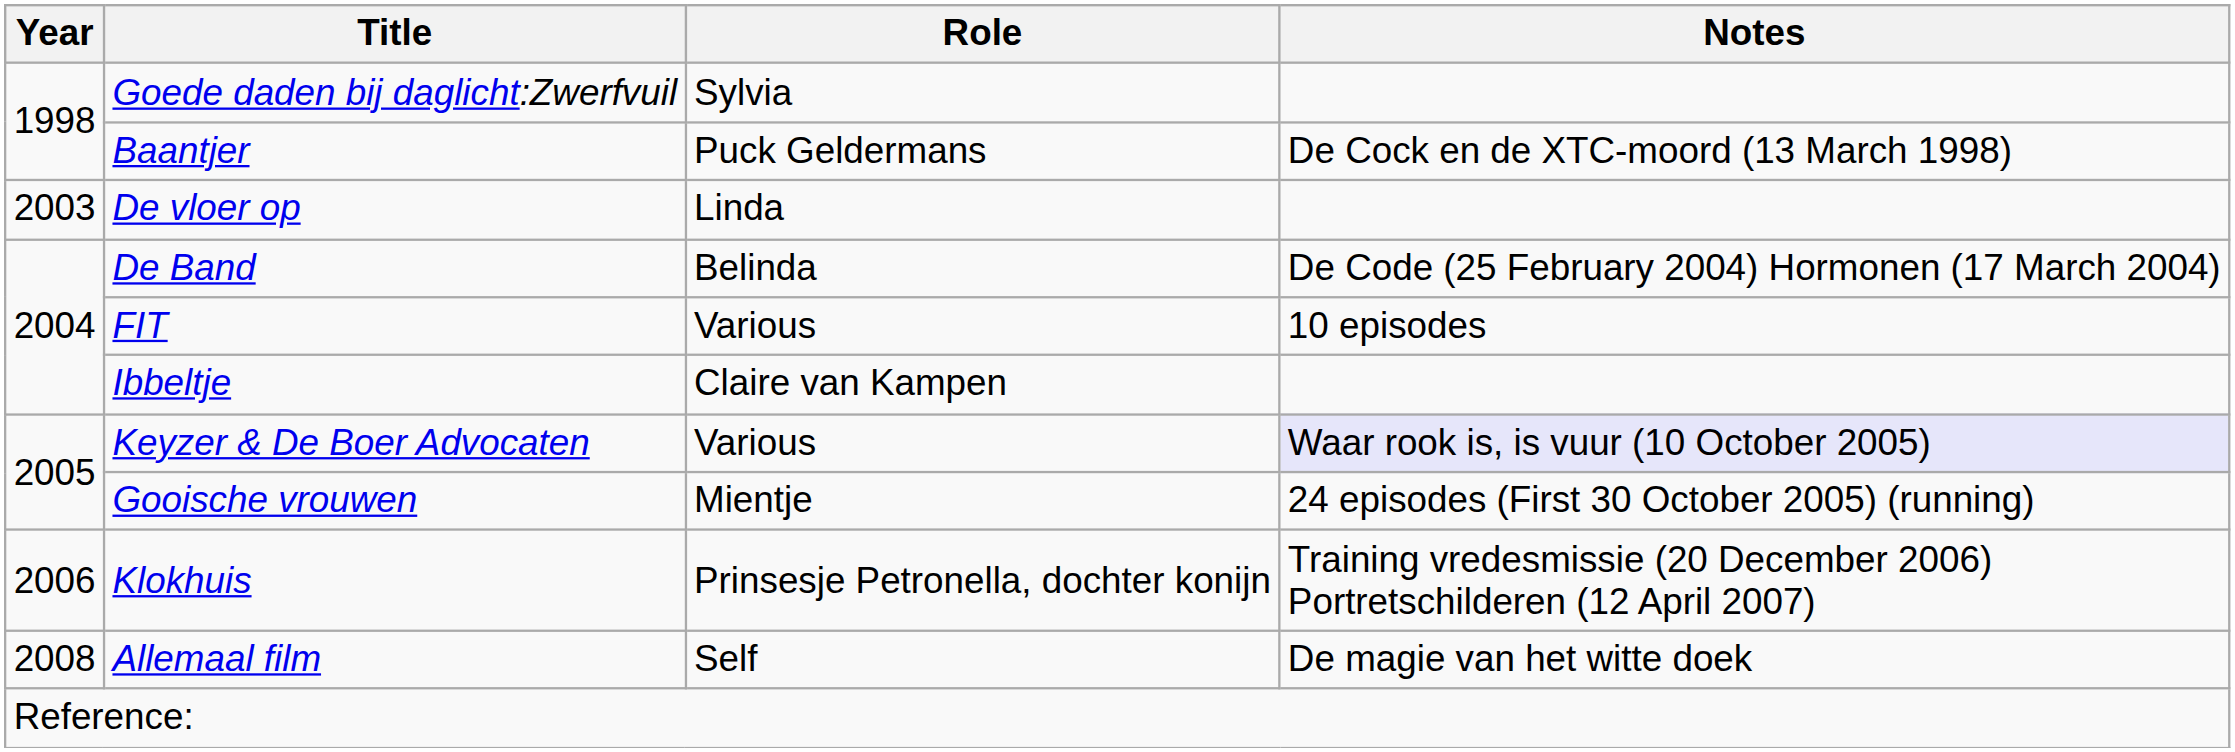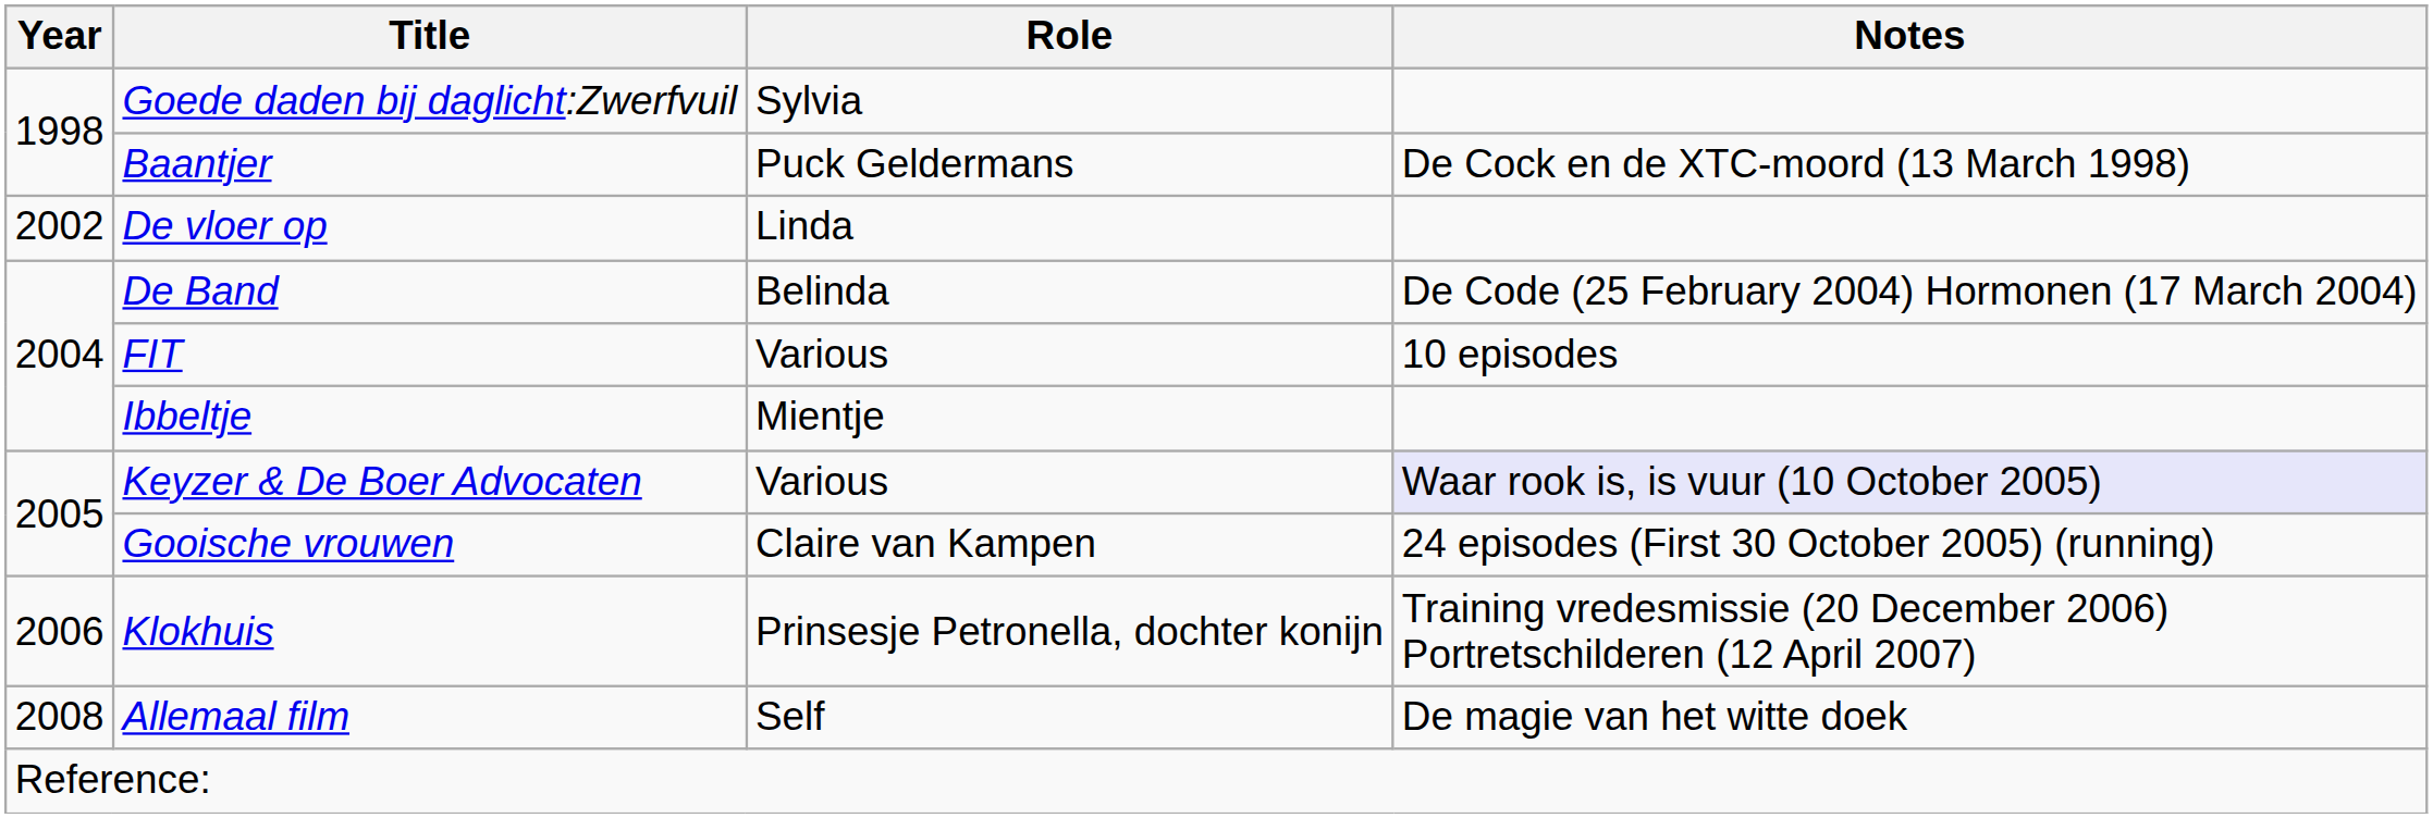 <table class="wikitable">
 <tr bgcolor="#CCCCCC" align="left">
 <th>Year</th>
 <th>Title</th>
 <th>Role</th>
 <th>Notes</th>
 </tr>
 <tr>
 <td rowspan="2">1998</td>
 <td><em><a href='#'>Goede daden bij daglicht</a>:Zwerfvuil</em></td>
 <td>Sylvia</td>
 <td></td>
 </tr>
 <tr>
 <td><em><a href='#'>Baantjer</a></em></td>
 <td>Puck Geldermans</td>
 <td>De Cock en de XTC-moord (13 March 1998)</td>
 </tr>
 <tr>
-<td rowspan="1">2003</td>
+<td rowspan="1">2002</td>
 <td><em><a href='#'>De vloer op</a></em></td>
 <td>Linda</td>
 <td></td>
 </tr>
 <tr>
 <td rowspan="3">2004</td>
 <td><em><a href='#'>De Band</a></em></td>
 <td>Belinda</td>
 <td>De Code (25 February 2004) Hormonen (17 March 2004)</td>
 </tr>
 <tr>
 <td><em><a href='#'>FIT</a></em></td>
 <td>Various</td>
 <td>10 episodes</td>
 </tr>
 <tr>
 <td><em><a href='#'>Ibbeltje</a></em></td>
-<td>Claire van Kampen</td>
+<td>Mientje</td>
 <td></td>
 </tr>
 <tr>
 <td rowspan="2">2005</td>
 <td><em><a href='#'>Keyzer & De Boer Advocaten</a></em></td>
 <td>Various</td>
 <td style="background: lavender;">Waar rook is, is vuur (10 October 2005)</td>
 </tr>
 <tr>
 <td><em><a href='#'>Gooische vrouwen</a></em></td>
-<td>Mientje</td>
+<td>Claire van Kampen</td>
 <td>24 episodes (First 30 October 2005) (running)</td>
 </tr>
 <tr>
 <td rowspan="1">2006</td>
 <td><em><a href='#'>Klokhuis</a></em></td>
 <td>Prinsesje Petronella, dochter konijn</td>
 <td>Training vredesmissie (20 December 2006) <br> Portretschilderen (12 April 2007)</td>
 </tr>
 <tr>
 <td rowspan="1">2008</td>
 <td><em><a href='#'>Allemaal film</a></em></td>
 <td>Self</td>
 <td>De magie van het witte doek</td>
 </tr>
 <tr>
 <td colspan="5" style="text-align: left">Reference:</td>
 </tr>
 </table>
